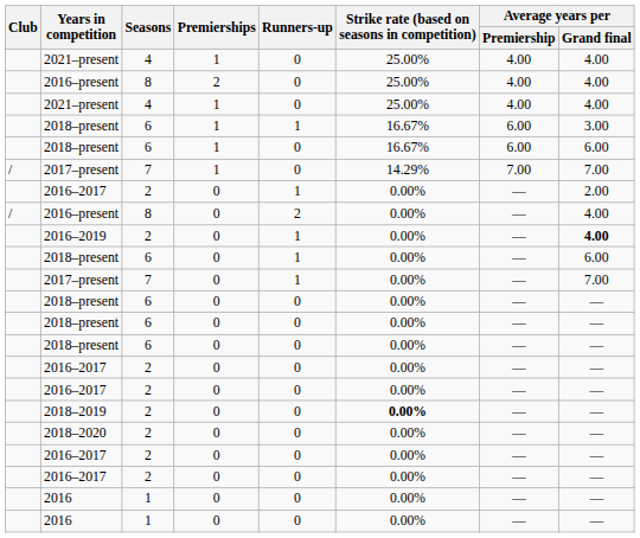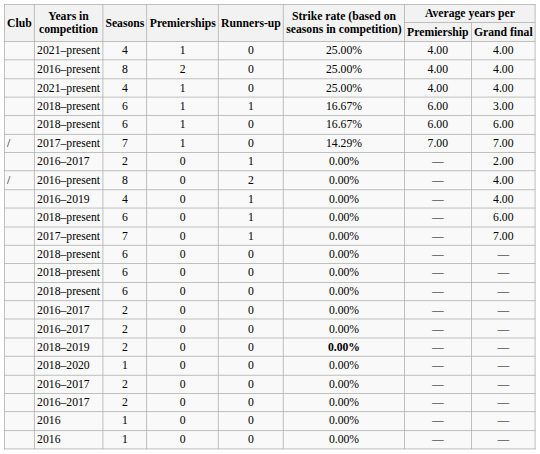 <table class="wikitable sortable" style=text-align:center>
 <tr>
 <th rowspan=2>Club</th>
 <th rowspan=2>Years in<br>competition</th>
 <th rowspan=2>Seasons</th>
 <th rowspan=2>Premierships</th>
 <th rowspan=2>Runners-up</th>
 <th rowspan=2>Strike rate (based on<br>seasons in competition)</th>
 <th colspan=2>Average years per</th>
 </tr>
 <tr>
 <th>Premiership</th>
 <th>Grand final</th>
 </tr>
 <tr>
 <td align=left></td>
 <td align=left>2021–present</td>
 <td>4</td>
 <td>1</td>
 <td>0</td>
 <td>25.00%</td>
 <td>4.00</td>
 <td>4.00</td>
 </tr>
 <tr>
 <td align=left></td>
 <td align=left>2016–present</td>
 <td>8</td>
 <td>2</td>
 <td>0</td>
 <td>25.00%</td>
 <td>4.00</td>
 <td>4.00</td>
 </tr>
 <tr>
 <td align=left></td>
 <td align=left>2021–present</td>
 <td>4</td>
 <td>1</td>
 <td>0</td>
 <td>25.00%</td>
 <td>4.00</td>
 <td>4.00</td>
 </tr>
 <tr>
 <td align=left></td>
 <td align=left>2018–present</td>
 <td>6</td>
 <td>1</td>
 <td>1</td>
 <td>16.67%</td>
 <td>6.00</td>
 <td>3.00</td>
 </tr>
 <tr>
 <td align=left></td>
 <td align=left>2018–present</td>
 <td>6</td>
 <td>1</td>
 <td>0</td>
 <td>16.67%</td>
 <td>6.00</td>
 <td>6.00</td>
 </tr>
 <tr>
 <td align=left> / </td>
 <td align=left>2017–present</td>
 <td>7</td>
 <td>1</td>
 <td>0</td>
 <td>14.29%</td>
 <td>7.00</td>
 <td>7.00</td>
 </tr>
 <tr>
 <td align=left></td>
 <td align=left>2016–2017</td>
 <td>2</td>
 <td>0</td>
 <td>1</td>
 <td>0.00%</td>
 <td>—</td>
 <td>2.00</td>
 </tr>
 <tr>
 <td align=left> / </td>
 <td align=left>2016–present</td>
 <td>8</td>
 <td>0</td>
 <td>2</td>
 <td>0.00%</td>
 <td>—</td>
 <td>4.00</td>
 </tr>
 <tr>
 <td align=left></td>
 <td align=left>2016–2019</td>
-<td>2</td>
+<td>4</td>
 <td>0</td>
 <td>1</td>
 <td>0.00%</td>
 <td>—</td>
-<td><strong>4.00</strong></td>
+<td>4.00</td>
 </tr>
 <tr>
 <td align=left></td>
 <td align=left>2018–present</td>
 <td>6</td>
 <td>0</td>
 <td>1</td>
 <td>0.00%</td>
 <td>—</td>
 <td>6.00</td>
 </tr>
 <tr>
 <td align=left></td>
 <td align=left>2017–present</td>
 <td>7</td>
 <td>0</td>
 <td>1</td>
 <td>0.00%</td>
 <td>—</td>
 <td>7.00</td>
 </tr>
 <tr>
 <td align=left></td>
 <td align=left>2018–present</td>
 <td>6</td>
 <td>0</td>
 <td>0</td>
 <td>0.00%</td>
 <td>—</td>
 <td>—</td>
 </tr>
 <tr>
 <td align=left></td>
 <td align=left>2018–present</td>
 <td>6</td>
 <td>0</td>
 <td>0</td>
 <td>0.00%</td>
 <td>—</td>
 <td>—</td>
 </tr>
 <tr>
 <td align=left></td>
 <td align=left>2018–present</td>
 <td>6</td>
 <td>0</td>
 <td>0</td>
 <td>0.00%</td>
 <td>—</td>
 <td>—</td>
 </tr>
 <tr>
 <td align=left></td>
 <td align=left>2016–2017</td>
 <td>2</td>
 <td>0</td>
 <td>0</td>
 <td>0.00%</td>
 <td>—</td>
 <td>—</td>
 </tr>
 <tr>
 <td align=left></td>
 <td align=left>2016–2017</td>
 <td>2</td>
 <td>0</td>
 <td>0</td>
 <td>0.00%</td>
 <td>—</td>
 <td>—</td>
 </tr>
 <tr>
 <td align=left></td>
 <td align=left>2018–2019</td>
 <td>2</td>
 <td>0</td>
 <td>0</td>
 <td><strong>0.00%</strong></td>
 <td>—</td>
 <td>—</td>
 </tr>
 <tr>
 <td align=left></td>
 <td align=left>2018–2020</td>
-<td>2</td>
+<td>1</td>
 <td>0</td>
 <td>0</td>
 <td>0.00%</td>
 <td>—</td>
 <td>—</td>
 </tr>
 <tr>
 <td align=left></td>
 <td align=left>2016–2017</td>
 <td>2</td>
 <td>0</td>
 <td>0</td>
 <td>0.00%</td>
 <td>—</td>
 <td>—</td>
 </tr>
 <tr>
 <td align=left></td>
 <td align=left>2016–2017</td>
 <td>2</td>
 <td>0</td>
 <td>0</td>
 <td>0.00%</td>
 <td>—</td>
 <td>—</td>
 </tr>
 <tr>
 <td align=left></td>
 <td align=left>2016</td>
 <td>1</td>
 <td>0</td>
 <td>0</td>
 <td>0.00%</td>
 <td>—</td>
 <td>—</td>
 </tr>
 <tr>
 <td align=left></td>
 <td align=left>2016</td>
 <td>1</td>
 <td>0</td>
 <td>0</td>
 <td>0.00%</td>
 <td>—</td>
 <td>—</td>
 </tr>
 </table>
